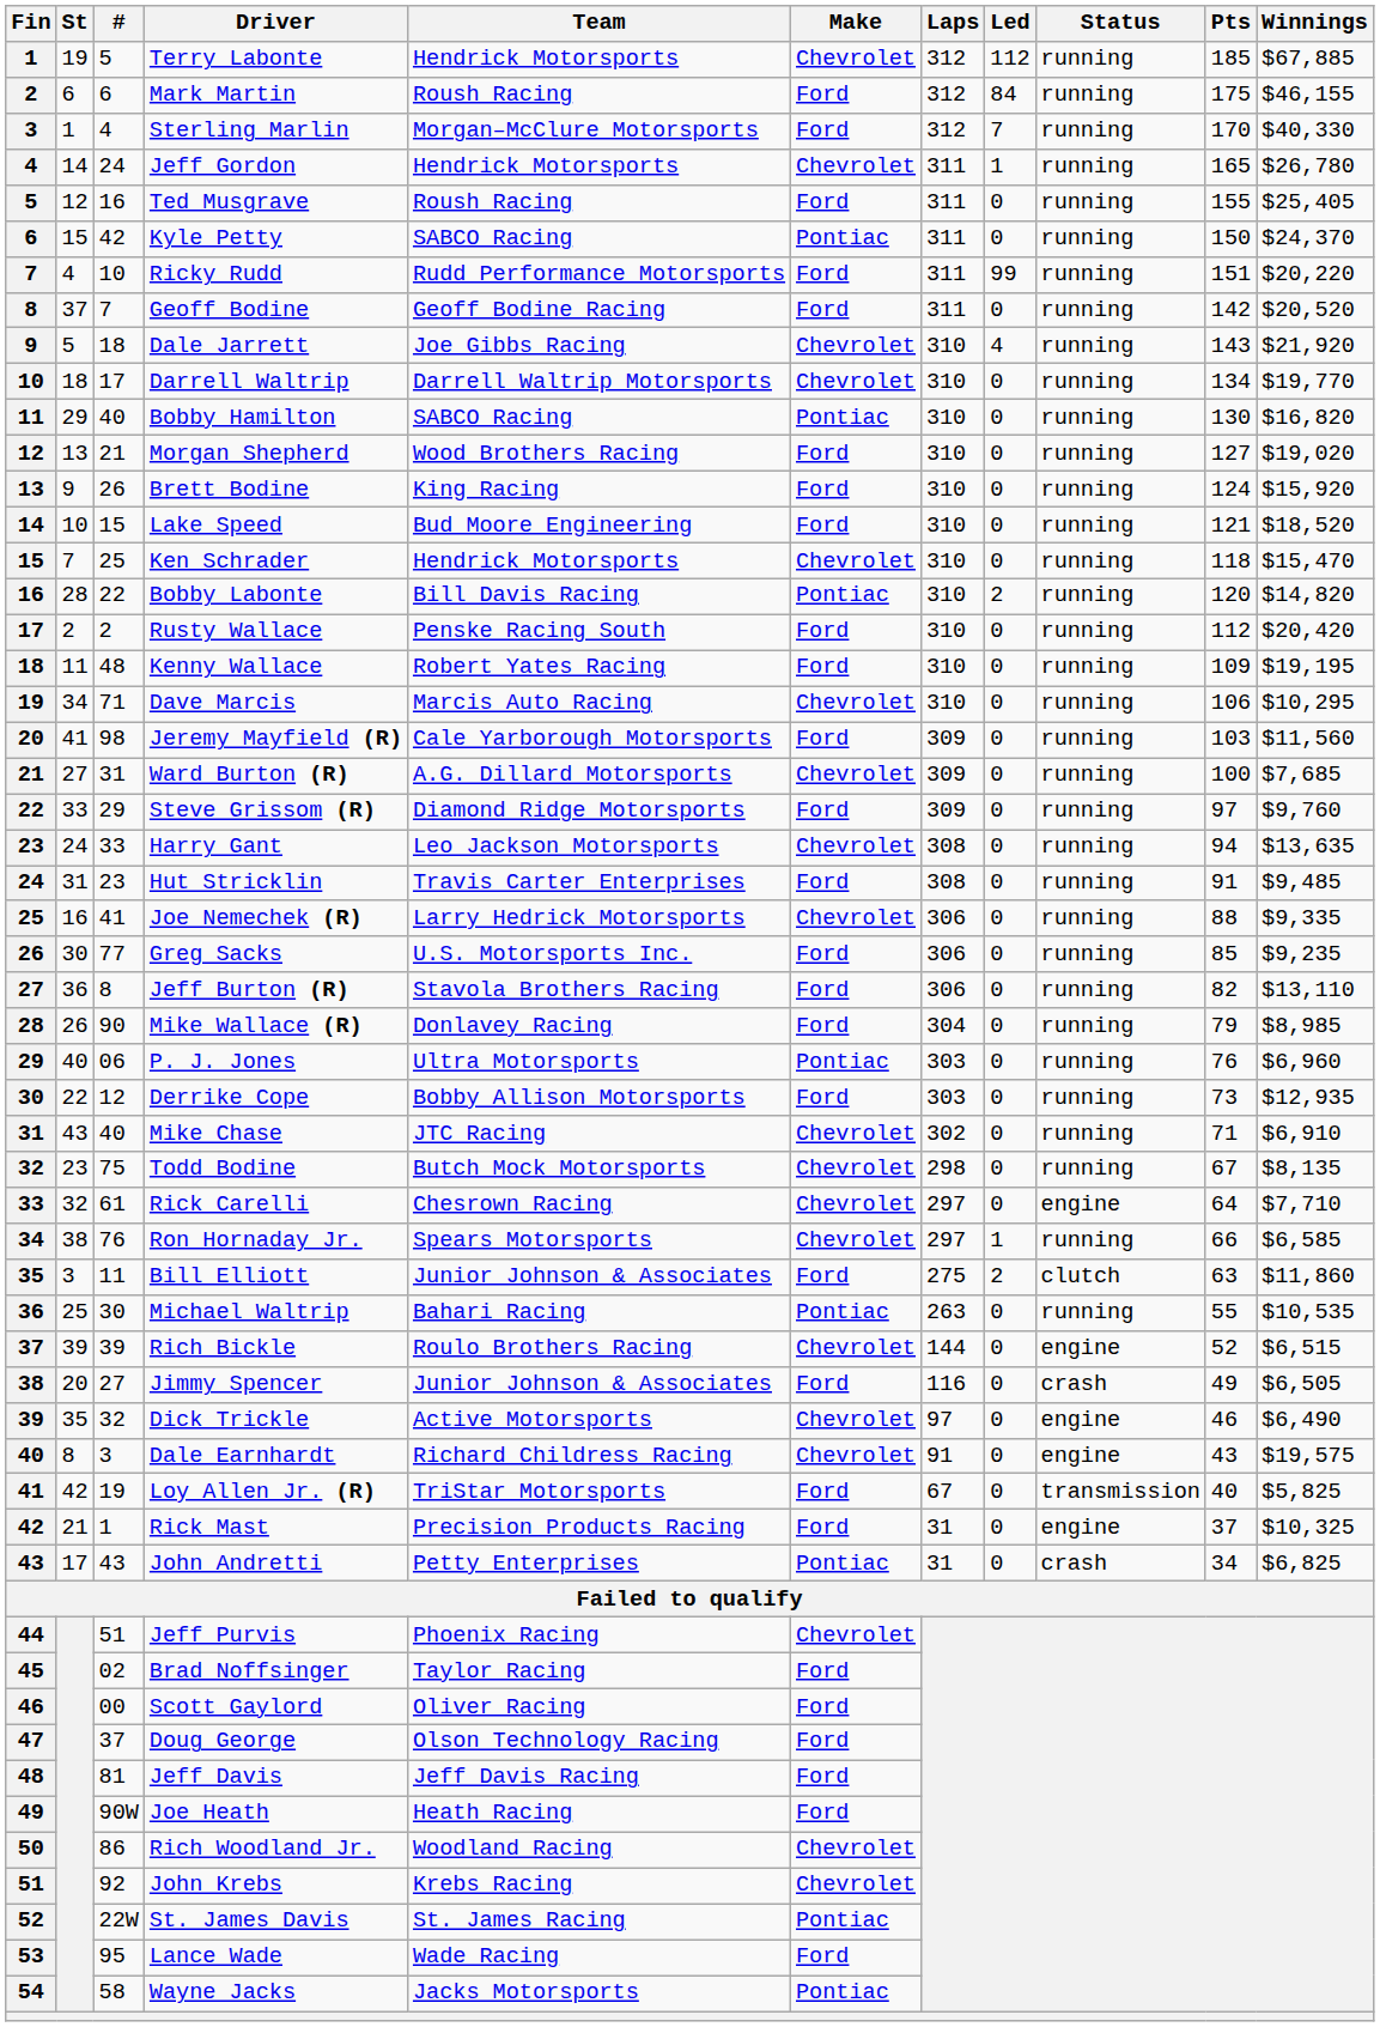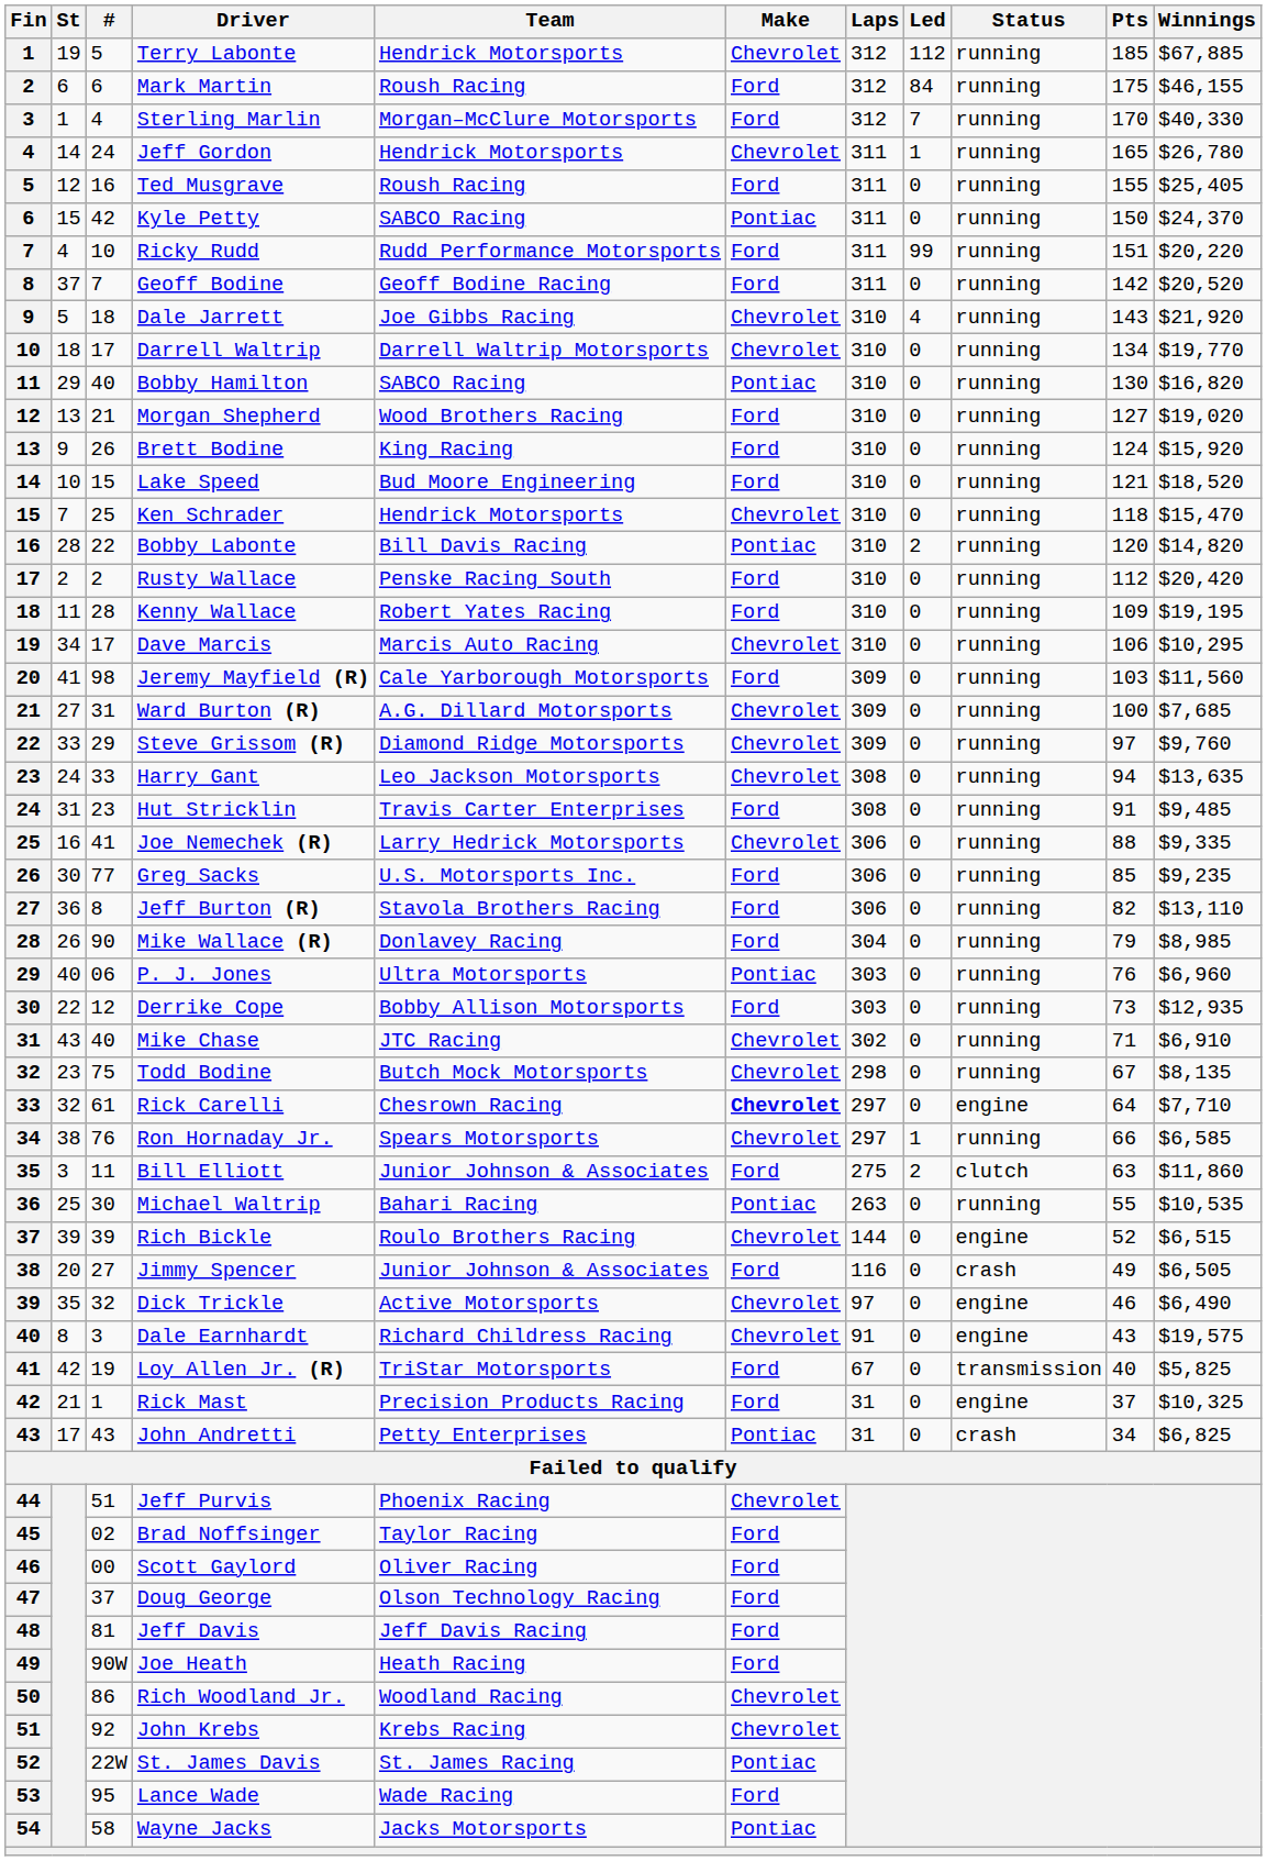 <table class="wikitable" style="font-size:95%">
 <tr>
 <th>Fin</th>
 <th>St</th>
 <th>#</th>
 <th>Driver</th>
 <th>Team</th>
 <th>Make</th>
 <th>Laps</th>
 <th>Led</th>
 <th>Status</th>
 <th>Pts</th>
 <th>Winnings</th>
 </tr>
 <tr>
 <th>1</th>
 <td>19</td>
 <td>5</td>
 <td><a href='#'>Terry Labonte</a></td>
 <td><a href='#'>Hendrick Motorsports</a></td>
 <td><a href='#'>Chevrolet</a></td>
 <td>312</td>
 <td>112</td>
 <td>running</td>
 <td>185</td>
 <td>$67,885</td>
 </tr>
 <tr>
 <th>2</th>
 <td>6</td>
 <td>6</td>
 <td><a href='#'>Mark Martin</a></td>
 <td><a href='#'>Roush Racing</a></td>
 <td><a href='#'>Ford</a></td>
 <td>312</td>
 <td>84</td>
 <td>running</td>
 <td>175</td>
 <td>$46,155</td>
 </tr>
 <tr>
 <th>3</th>
 <td>1</td>
 <td>4</td>
 <td><a href='#'>Sterling Marlin</a></td>
 <td><a href='#'>Morgan–McClure Motorsports</a></td>
 <td><a href='#'>Ford</a></td>
 <td>312</td>
 <td>7</td>
 <td>running</td>
 <td>170</td>
 <td>$40,330</td>
 </tr>
 <tr>
 <th>4</th>
 <td>14</td>
 <td>24</td>
 <td><a href='#'>Jeff Gordon</a></td>
 <td><a href='#'>Hendrick Motorsports</a></td>
 <td><a href='#'>Chevrolet</a></td>
 <td>311</td>
 <td>1</td>
 <td>running</td>
 <td>165</td>
 <td>$26,780</td>
 </tr>
 <tr>
 <th>5</th>
 <td>12</td>
 <td>16</td>
 <td><a href='#'>Ted Musgrave</a></td>
 <td><a href='#'>Roush Racing</a></td>
 <td><a href='#'>Ford</a></td>
 <td>311</td>
 <td>0</td>
 <td>running</td>
 <td>155</td>
 <td>$25,405</td>
 </tr>
 <tr>
 <th>6</th>
 <td>15</td>
 <td>42</td>
 <td><a href='#'>Kyle Petty</a></td>
 <td><a href='#'>SABCO Racing</a></td>
 <td><a href='#'>Pontiac</a></td>
 <td>311</td>
 <td>0</td>
 <td>running</td>
 <td>150</td>
 <td>$24,370</td>
 </tr>
 <tr>
 <th>7</th>
 <td>4</td>
 <td>10</td>
 <td><a href='#'>Ricky Rudd</a></td>
 <td><a href='#'>Rudd Performance Motorsports</a></td>
 <td><a href='#'>Ford</a></td>
 <td>311</td>
 <td>99</td>
 <td>running</td>
 <td>151</td>
 <td>$20,220</td>
 </tr>
 <tr>
 <th>8</th>
 <td>37</td>
 <td>7</td>
 <td><a href='#'>Geoff Bodine</a></td>
 <td><a href='#'>Geoff Bodine Racing</a></td>
 <td><a href='#'>Ford</a></td>
 <td>311</td>
 <td>0</td>
 <td>running</td>
 <td>142</td>
 <td>$20,520</td>
 </tr>
 <tr>
 <th>9</th>
 <td>5</td>
 <td>18</td>
 <td><a href='#'>Dale Jarrett</a></td>
 <td><a href='#'>Joe Gibbs Racing</a></td>
 <td><a href='#'>Chevrolet</a></td>
 <td>310</td>
 <td>4</td>
 <td>running</td>
 <td>143</td>
 <td>$21,920</td>
 </tr>
 <tr>
 <th>10</th>
 <td>18</td>
 <td>17</td>
 <td><a href='#'>Darrell Waltrip</a></td>
 <td><a href='#'>Darrell Waltrip Motorsports</a></td>
 <td><a href='#'>Chevrolet</a></td>
 <td>310</td>
 <td>0</td>
 <td>running</td>
 <td>134</td>
 <td>$19,770</td>
 </tr>
 <tr>
 <th>11</th>
 <td>29</td>
 <td>40</td>
 <td><a href='#'>Bobby Hamilton</a></td>
 <td><a href='#'>SABCO Racing</a></td>
 <td><a href='#'>Pontiac</a></td>
 <td>310</td>
 <td>0</td>
 <td>running</td>
 <td>130</td>
 <td>$16,820</td>
 </tr>
 <tr>
 <th>12</th>
 <td>13</td>
 <td>21</td>
 <td><a href='#'>Morgan Shepherd</a></td>
 <td><a href='#'>Wood Brothers Racing</a></td>
 <td><a href='#'>Ford</a></td>
 <td>310</td>
 <td>0</td>
 <td>running</td>
 <td>127</td>
 <td>$19,020</td>
 </tr>
 <tr>
 <th>13</th>
 <td>9</td>
 <td>26</td>
 <td><a href='#'>Brett Bodine</a></td>
 <td><a href='#'>King Racing</a></td>
 <td><a href='#'>Ford</a></td>
 <td>310</td>
 <td>0</td>
 <td>running</td>
 <td>124</td>
 <td>$15,920</td>
 </tr>
 <tr>
 <th>14</th>
 <td>10</td>
 <td>15</td>
 <td><a href='#'>Lake Speed</a></td>
 <td><a href='#'>Bud Moore Engineering</a></td>
 <td><a href='#'>Ford</a></td>
 <td>310</td>
 <td>0</td>
 <td>running</td>
 <td>121</td>
 <td>$18,520</td>
 </tr>
 <tr>
 <th>15</th>
 <td>7</td>
 <td>25</td>
 <td><a href='#'>Ken Schrader</a></td>
 <td><a href='#'>Hendrick Motorsports</a></td>
 <td><a href='#'>Chevrolet</a></td>
 <td>310</td>
 <td>0</td>
 <td>running</td>
 <td>118</td>
 <td>$15,470</td>
 </tr>
 <tr>
 <th>16</th>
 <td>28</td>
 <td>22</td>
 <td><a href='#'>Bobby Labonte</a></td>
 <td><a href='#'>Bill Davis Racing</a></td>
 <td><a href='#'>Pontiac</a></td>
 <td>310</td>
 <td>2</td>
 <td>running</td>
 <td>120</td>
 <td>$14,820</td>
 </tr>
 <tr>
 <th>17</th>
 <td>2</td>
 <td>2</td>
 <td><a href='#'>Rusty Wallace</a></td>
 <td><a href='#'>Penske Racing South</a></td>
 <td><a href='#'>Ford</a></td>
 <td>310</td>
 <td>0</td>
 <td>running</td>
 <td>112</td>
 <td>$20,420</td>
 </tr>
 <tr>
 <th>18</th>
 <td>11</td>
-<td>48</td>
+<td>28</td>
 <td><a href='#'>Kenny Wallace</a></td>
 <td><a href='#'>Robert Yates Racing</a></td>
 <td><a href='#'>Ford</a></td>
 <td>310</td>
 <td>0</td>
 <td>running</td>
 <td>109</td>
 <td>$19,195</td>
 </tr>
 <tr>
 <th>19</th>
 <td>34</td>
-<td>71</td>
+<td>17</td>
 <td><a href='#'>Dave Marcis</a></td>
 <td><a href='#'>Marcis Auto Racing</a></td>
 <td><a href='#'>Chevrolet</a></td>
 <td>310</td>
 <td>0</td>
 <td>running</td>
 <td>106</td>
 <td>$10,295</td>
 </tr>
 <tr>
 <th>20</th>
 <td>41</td>
 <td>98</td>
 <td><a href='#'>Jeremy Mayfield</a> <strong>(R)</strong></td>
 <td><a href='#'>Cale Yarborough Motorsports</a></td>
 <td><a href='#'>Ford</a></td>
 <td>309</td>
 <td>0</td>
 <td>running</td>
 <td>103</td>
 <td>$11,560</td>
 </tr>
 <tr>
 <th>21</th>
 <td>27</td>
 <td>31</td>
 <td><a href='#'>Ward Burton</a> <strong>(R)</strong></td>
 <td><a href='#'>A.G. Dillard Motorsports</a></td>
 <td><a href='#'>Chevrolet</a></td>
 <td>309</td>
 <td>0</td>
 <td>running</td>
 <td>100</td>
 <td>$7,685</td>
 </tr>
 <tr>
 <th>22</th>
 <td>33</td>
 <td>29</td>
 <td><a href='#'>Steve Grissom</a> <strong>(R)</strong></td>
 <td><a href='#'>Diamond Ridge Motorsports</a></td>
-<td><a href='#'>Ford</a></td>
+<td><a href='#'>Chevrolet</a></td>
 <td>309</td>
 <td>0</td>
 <td>running</td>
 <td>97</td>
 <td>$9,760</td>
 </tr>
 <tr>
 <th>23</th>
 <td>24</td>
 <td>33</td>
 <td><a href='#'>Harry Gant</a></td>
 <td><a href='#'>Leo Jackson Motorsports</a></td>
 <td><a href='#'>Chevrolet</a></td>
 <td>308</td>
 <td>0</td>
 <td>running</td>
 <td>94</td>
 <td>$13,635</td>
 </tr>
 <tr>
 <th>24</th>
 <td>31</td>
 <td>23</td>
 <td><a href='#'>Hut Stricklin</a></td>
 <td><a href='#'>Travis Carter Enterprises</a></td>
 <td><a href='#'>Ford</a></td>
 <td>308</td>
 <td>0</td>
 <td>running</td>
 <td>91</td>
 <td>$9,485</td>
 </tr>
 <tr>
 <th>25</th>
 <td>16</td>
 <td>41</td>
 <td><a href='#'>Joe Nemechek</a> <strong>(R)</strong></td>
 <td><a href='#'>Larry Hedrick Motorsports</a></td>
 <td><a href='#'>Chevrolet</a></td>
 <td>306</td>
 <td>0</td>
 <td>running</td>
 <td>88</td>
 <td>$9,335</td>
 </tr>
 <tr>
 <th>26</th>
 <td>30</td>
 <td>77</td>
 <td><a href='#'>Greg Sacks</a></td>
 <td><a href='#'>U.S. Motorsports Inc.</a></td>
 <td><a href='#'>Ford</a></td>
 <td>306</td>
 <td>0</td>
 <td>running</td>
 <td>85</td>
 <td>$9,235</td>
 </tr>
 <tr>
 <th>27</th>
 <td>36</td>
 <td>8</td>
 <td><a href='#'>Jeff Burton</a> <strong>(R)</strong></td>
 <td><a href='#'>Stavola Brothers Racing</a></td>
 <td><a href='#'>Ford</a></td>
 <td>306</td>
 <td>0</td>
 <td>running</td>
 <td>82</td>
 <td>$13,110</td>
 </tr>
 <tr>
 <th>28</th>
 <td>26</td>
 <td>90</td>
 <td><a href='#'>Mike Wallace</a> <strong>(R)</strong></td>
 <td><a href='#'>Donlavey Racing</a></td>
 <td><a href='#'>Ford</a></td>
 <td>304</td>
 <td>0</td>
 <td>running</td>
 <td>79</td>
 <td>$8,985</td>
 </tr>
 <tr>
 <th>29</th>
 <td>40</td>
 <td>06</td>
 <td><a href='#'>P. J. Jones</a></td>
 <td><a href='#'>Ultra Motorsports</a></td>
 <td><a href='#'>Pontiac</a></td>
 <td>303</td>
 <td>0</td>
 <td>running</td>
 <td>76</td>
 <td>$6,960</td>
 </tr>
 <tr>
 <th>30</th>
 <td>22</td>
 <td>12</td>
 <td><a href='#'>Derrike Cope</a></td>
 <td><a href='#'>Bobby Allison Motorsports</a></td>
 <td><a href='#'>Ford</a></td>
 <td>303</td>
 <td>0</td>
 <td>running</td>
 <td>73</td>
 <td>$12,935</td>
 </tr>
 <tr>
 <th>31</th>
 <td>43</td>
 <td>40</td>
 <td><a href='#'>Mike Chase</a></td>
 <td><a href='#'>JTC Racing</a></td>
 <td><a href='#'>Chevrolet</a></td>
 <td>302</td>
 <td>0</td>
 <td>running</td>
 <td>71</td>
 <td>$6,910</td>
 </tr>
 <tr>
 <th>32</th>
 <td>23</td>
 <td>75</td>
 <td><a href='#'>Todd Bodine</a></td>
 <td><a href='#'>Butch Mock Motorsports</a></td>
 <td><a href='#'>Chevrolet</a></td>
 <td>298</td>
 <td>0</td>
 <td>running</td>
 <td>67</td>
 <td>$8,135</td>
 </tr>
 <tr>
 <th>33</th>
 <td>32</td>
 <td>61</td>
 <td><a href='#'>Rick Carelli</a></td>
 <td><a href='#'>Chesrown Racing</a></td>
-<td><a href='#'>Chevrolet</a></td>
+<td><strong><a href='#'>Chevrolet</a></strong></td>
 <td>297</td>
 <td>0</td>
 <td>engine</td>
 <td>64</td>
 <td>$7,710</td>
 </tr>
 <tr>
 <th>34</th>
 <td>38</td>
 <td>76</td>
 <td><a href='#'>Ron Hornaday Jr.</a></td>
 <td><a href='#'>Spears Motorsports</a></td>
 <td><a href='#'>Chevrolet</a></td>
 <td>297</td>
 <td>1</td>
 <td>running</td>
 <td>66</td>
 <td>$6,585</td>
 </tr>
 <tr>
 <th>35</th>
 <td>3</td>
 <td>11</td>
 <td><a href='#'>Bill Elliott</a></td>
 <td><a href='#'>Junior Johnson & Associates</a></td>
 <td><a href='#'>Ford</a></td>
 <td>275</td>
 <td>2</td>
 <td>clutch</td>
 <td>63</td>
 <td>$11,860</td>
 </tr>
 <tr>
 <th>36</th>
 <td>25</td>
 <td>30</td>
 <td><a href='#'>Michael Waltrip</a></td>
 <td><a href='#'>Bahari Racing</a></td>
 <td><a href='#'>Pontiac</a></td>
 <td>263</td>
 <td>0</td>
 <td>running</td>
 <td>55</td>
 <td>$10,535</td>
 </tr>
 <tr>
 <th>37</th>
 <td>39</td>
 <td>39</td>
 <td><a href='#'>Rich Bickle</a></td>
 <td><a href='#'>Roulo Brothers Racing</a></td>
 <td><a href='#'>Chevrolet</a></td>
 <td>144</td>
 <td>0</td>
 <td>engine</td>
 <td>52</td>
 <td>$6,515</td>
 </tr>
 <tr>
 <th>38</th>
 <td>20</td>
 <td>27</td>
 <td><a href='#'>Jimmy Spencer</a></td>
 <td><a href='#'>Junior Johnson & Associates</a></td>
 <td><a href='#'>Ford</a></td>
 <td>116</td>
 <td>0</td>
 <td>crash</td>
 <td>49</td>
 <td>$6,505</td>
 </tr>
 <tr>
 <th>39</th>
 <td>35</td>
 <td>32</td>
 <td><a href='#'>Dick Trickle</a></td>
 <td><a href='#'>Active Motorsports</a></td>
 <td><a href='#'>Chevrolet</a></td>
 <td>97</td>
 <td>0</td>
 <td>engine</td>
 <td>46</td>
 <td>$6,490</td>
 </tr>
 <tr>
 <th>40</th>
 <td>8</td>
 <td>3</td>
 <td><a href='#'>Dale Earnhardt</a></td>
 <td><a href='#'>Richard Childress Racing</a></td>
 <td><a href='#'>Chevrolet</a></td>
 <td>91</td>
 <td>0</td>
 <td>engine</td>
 <td>43</td>
 <td>$19,575</td>
 </tr>
 <tr>
 <th>41</th>
 <td>42</td>
 <td>19</td>
 <td><a href='#'>Loy Allen Jr.</a> <strong>(R)</strong></td>
 <td><a href='#'>TriStar Motorsports</a></td>
 <td><a href='#'>Ford</a></td>
 <td>67</td>
 <td>0</td>
 <td>transmission</td>
 <td>40</td>
 <td>$5,825</td>
 </tr>
 <tr>
 <th>42</th>
 <td>21</td>
 <td>1</td>
 <td><a href='#'>Rick Mast</a></td>
 <td><a href='#'>Precision Products Racing</a></td>
 <td><a href='#'>Ford</a></td>
 <td>31</td>
 <td>0</td>
 <td>engine</td>
 <td>37</td>
 <td>$10,325</td>
 </tr>
 <tr>
 <th>43</th>
 <td>17</td>
 <td>43</td>
 <td><a href='#'>John Andretti</a></td>
 <td><a href='#'>Petty Enterprises</a></td>
 <td><a href='#'>Pontiac</a></td>
 <td>31</td>
 <td>0</td>
 <td>crash</td>
 <td>34</td>
 <td>$6,825</td>
 </tr>
 <tr>
 <th colspan="11">Failed to qualify</th>
 </tr>
 <tr>
 <th>44</th>
 <th rowspan="11"></th>
 <td>51</td>
 <td><a href='#'>Jeff Purvis</a></td>
 <td><a href='#'>Phoenix Racing</a></td>
 <td><a href='#'>Chevrolet</a></td>
 <th colspan="5" rowspan="11"></th>
 </tr>
 <tr>
 <th>45</th>
 <td>02</td>
 <td><a href='#'>Brad Noffsinger</a></td>
 <td><a href='#'>Taylor Racing</a></td>
 <td><a href='#'>Ford</a></td>
 </tr>
 <tr>
 <th>46</th>
 <td>00</td>
 <td><a href='#'>Scott Gaylord</a></td>
 <td><a href='#'>Oliver Racing</a></td>
 <td><a href='#'>Ford</a></td>
 </tr>
 <tr>
 <th>47</th>
 <td>37</td>
 <td><a href='#'>Doug George</a></td>
 <td><a href='#'>Olson Technology Racing</a></td>
 <td><a href='#'>Ford</a></td>
 </tr>
 <tr>
 <th>48</th>
 <td>81</td>
 <td><a href='#'>Jeff Davis</a></td>
 <td><a href='#'>Jeff Davis Racing</a></td>
 <td><a href='#'>Ford</a></td>
 </tr>
 <tr>
 <th>49</th>
 <td>90W</td>
 <td><a href='#'>Joe Heath</a></td>
 <td><a href='#'>Heath Racing</a></td>
 <td><a href='#'>Ford</a></td>
 </tr>
 <tr>
 <th>50</th>
 <td>86</td>
 <td><a href='#'>Rich Woodland Jr.</a></td>
 <td><a href='#'>Woodland Racing</a></td>
 <td><a href='#'>Chevrolet</a></td>
 </tr>
 <tr>
 <th>51</th>
 <td>92</td>
 <td><a href='#'>John Krebs</a></td>
 <td><a href='#'>Krebs Racing</a></td>
 <td><a href='#'>Chevrolet</a></td>
 </tr>
 <tr>
 <th>52</th>
 <td>22W</td>
 <td><a href='#'>St. James Davis</a></td>
 <td><a href='#'>St. James Racing</a></td>
 <td><a href='#'>Pontiac</a></td>
 </tr>
 <tr>
 <th>53</th>
 <td>95</td>
 <td><a href='#'>Lance Wade</a></td>
 <td><a href='#'>Wade Racing</a></td>
 <td><a href='#'>Ford</a></td>
 </tr>
 <tr>
 <th>54</th>
 <td>58</td>
 <td><a href='#'>Wayne Jacks</a></td>
 <td><a href='#'>Jacks Motorsports</a></td>
 <td><a href='#'>Pontiac</a></td>
 </tr>
 <tr>
 <th colspan="11"></th>
 </tr>
 </table>
